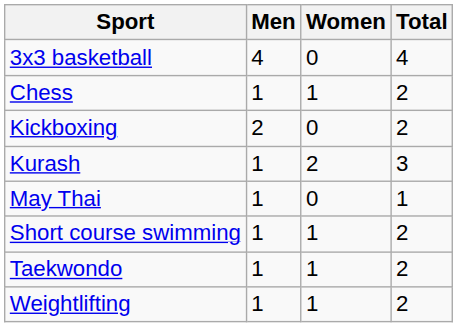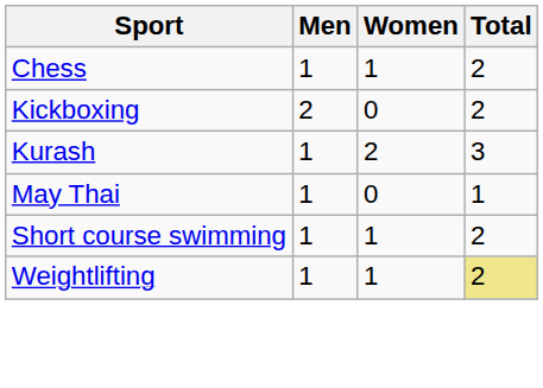 <table class="wikitable sortable">
 <tr>
 <th>Sport</th>
 <th>Men</th>
 <th>Women</th>
 <th>Total</th>
-</tr>
-<tr>
-<td><a href='#'>3x3 basketball</a></td>
-<td>4</td>
-<td>0</td>
-<td>4</td>
 </tr>
 <tr>
 <td><a href='#'>Chess</a></td>
 <td>1</td>
 <td>1</td>
 <td>2</td>
 </tr>
 <tr>
 <td><a href='#'>Kickboxing</a></td>
 <td>2</td>
 <td>0</td>
 <td>2</td>
 </tr>
 <tr>
 <td><a href='#'>Kurash</a></td>
 <td>1</td>
 <td>2</td>
 <td>3</td>
 </tr>
 <tr>
 <td><a href='#'>May Thai</a></td>
 <td>1</td>
 <td>0</td>
 <td>1</td>
 </tr>
 <tr>
 <td><a href='#'>Short course swimming</a></td>
 <td>1</td>
 <td>1</td>
 <td>2</td>
 </tr>
 <tr>
-<td><a href='#'>Taekwondo</a></td>
-<td>1</td>
-<td>1</td>
-<td>2</td>
-</tr>
-<tr>
 <td><a href='#'>Weightlifting</a></td>
 <td>1</td>
 <td>1</td>
-<td>2</td>
+<td style="background: khaki;">2</td>
 </tr>
 </table>
